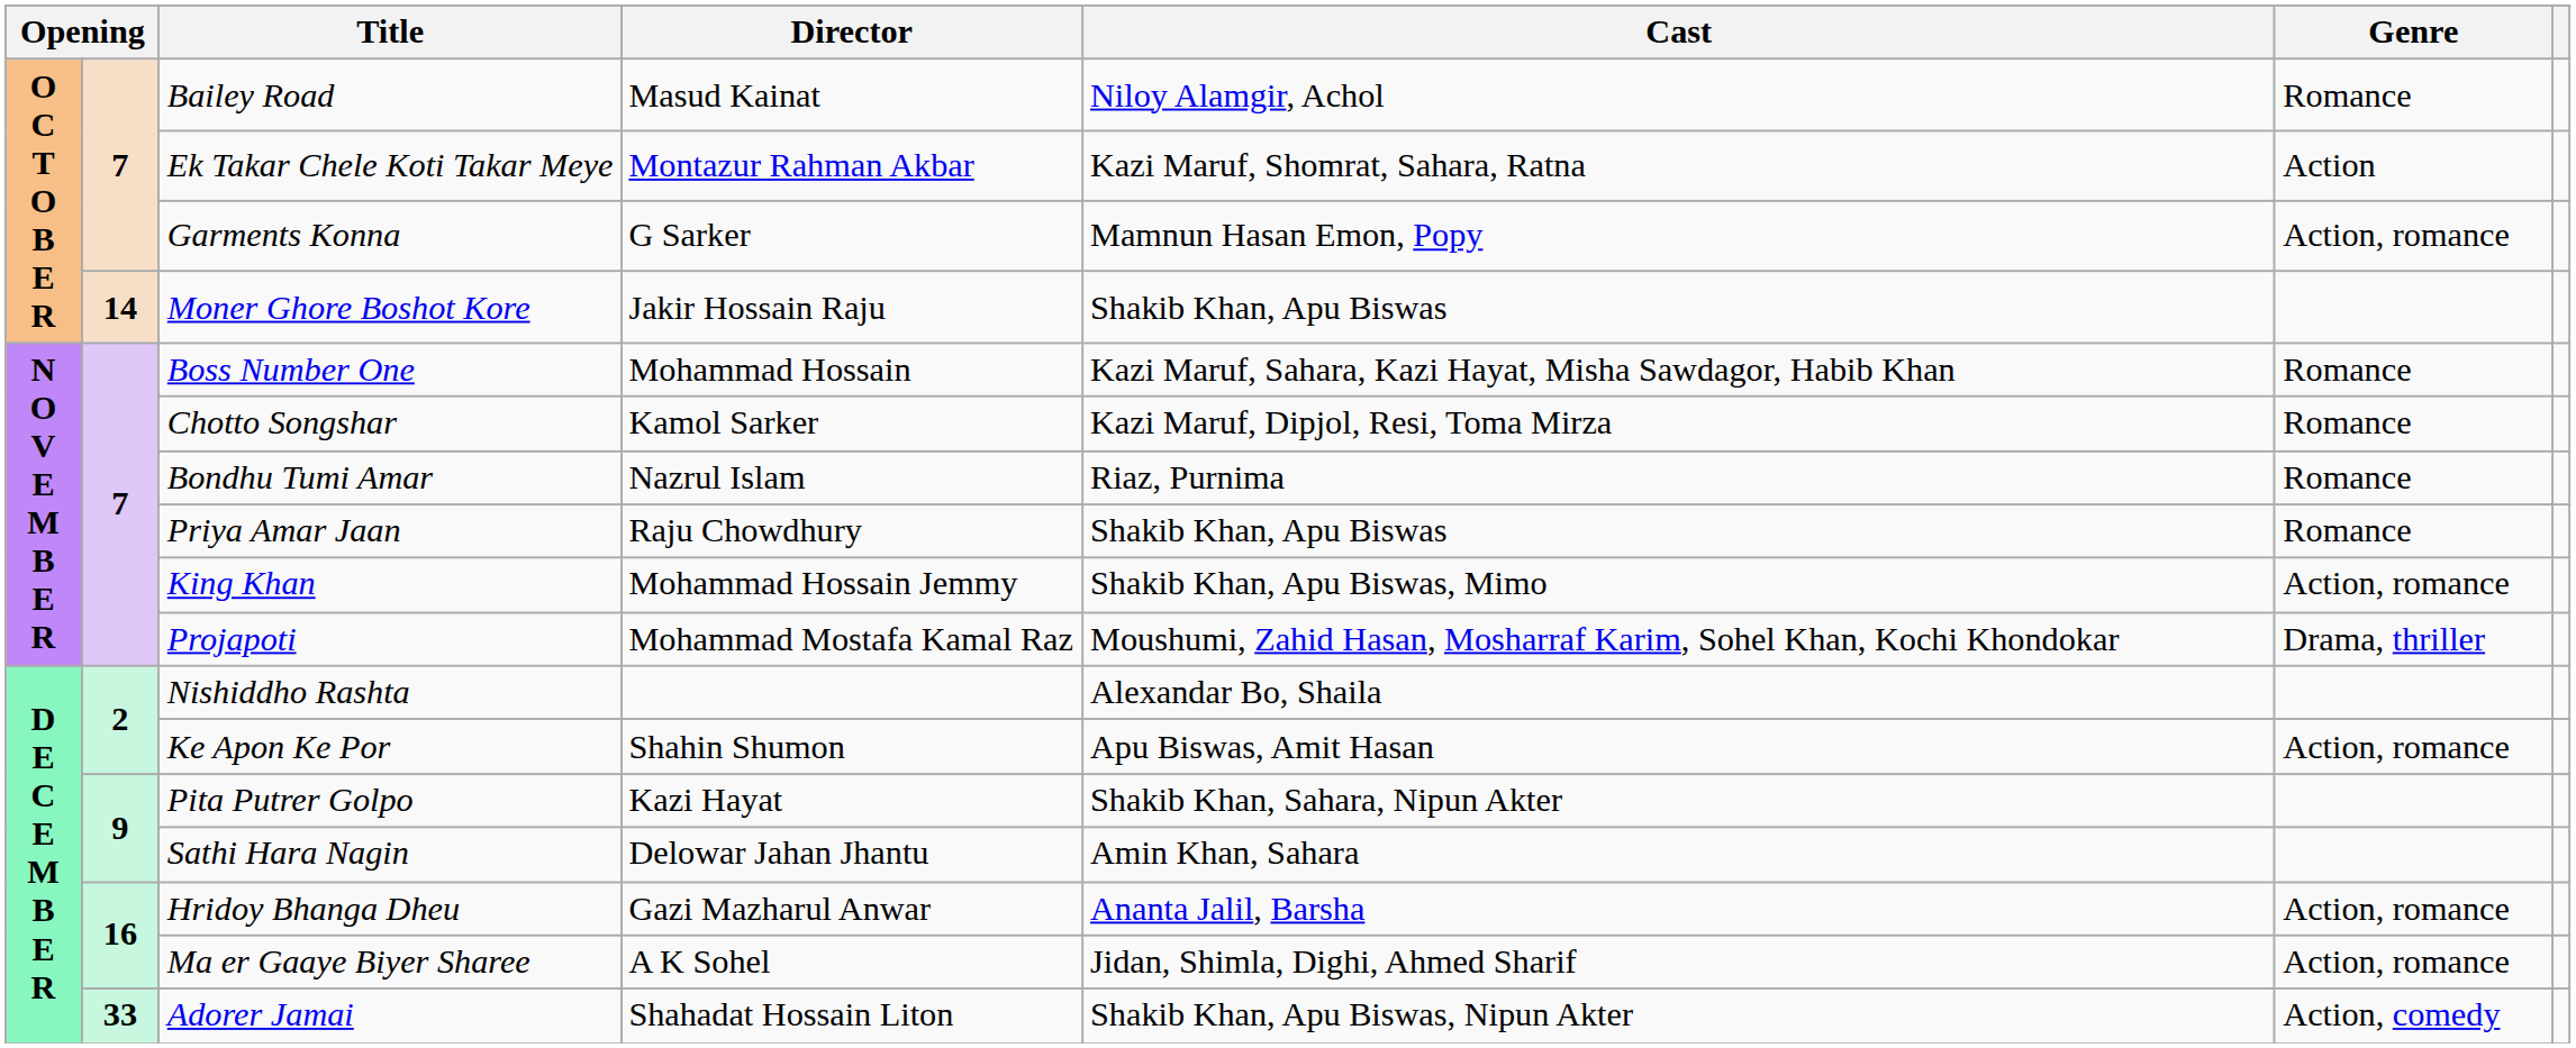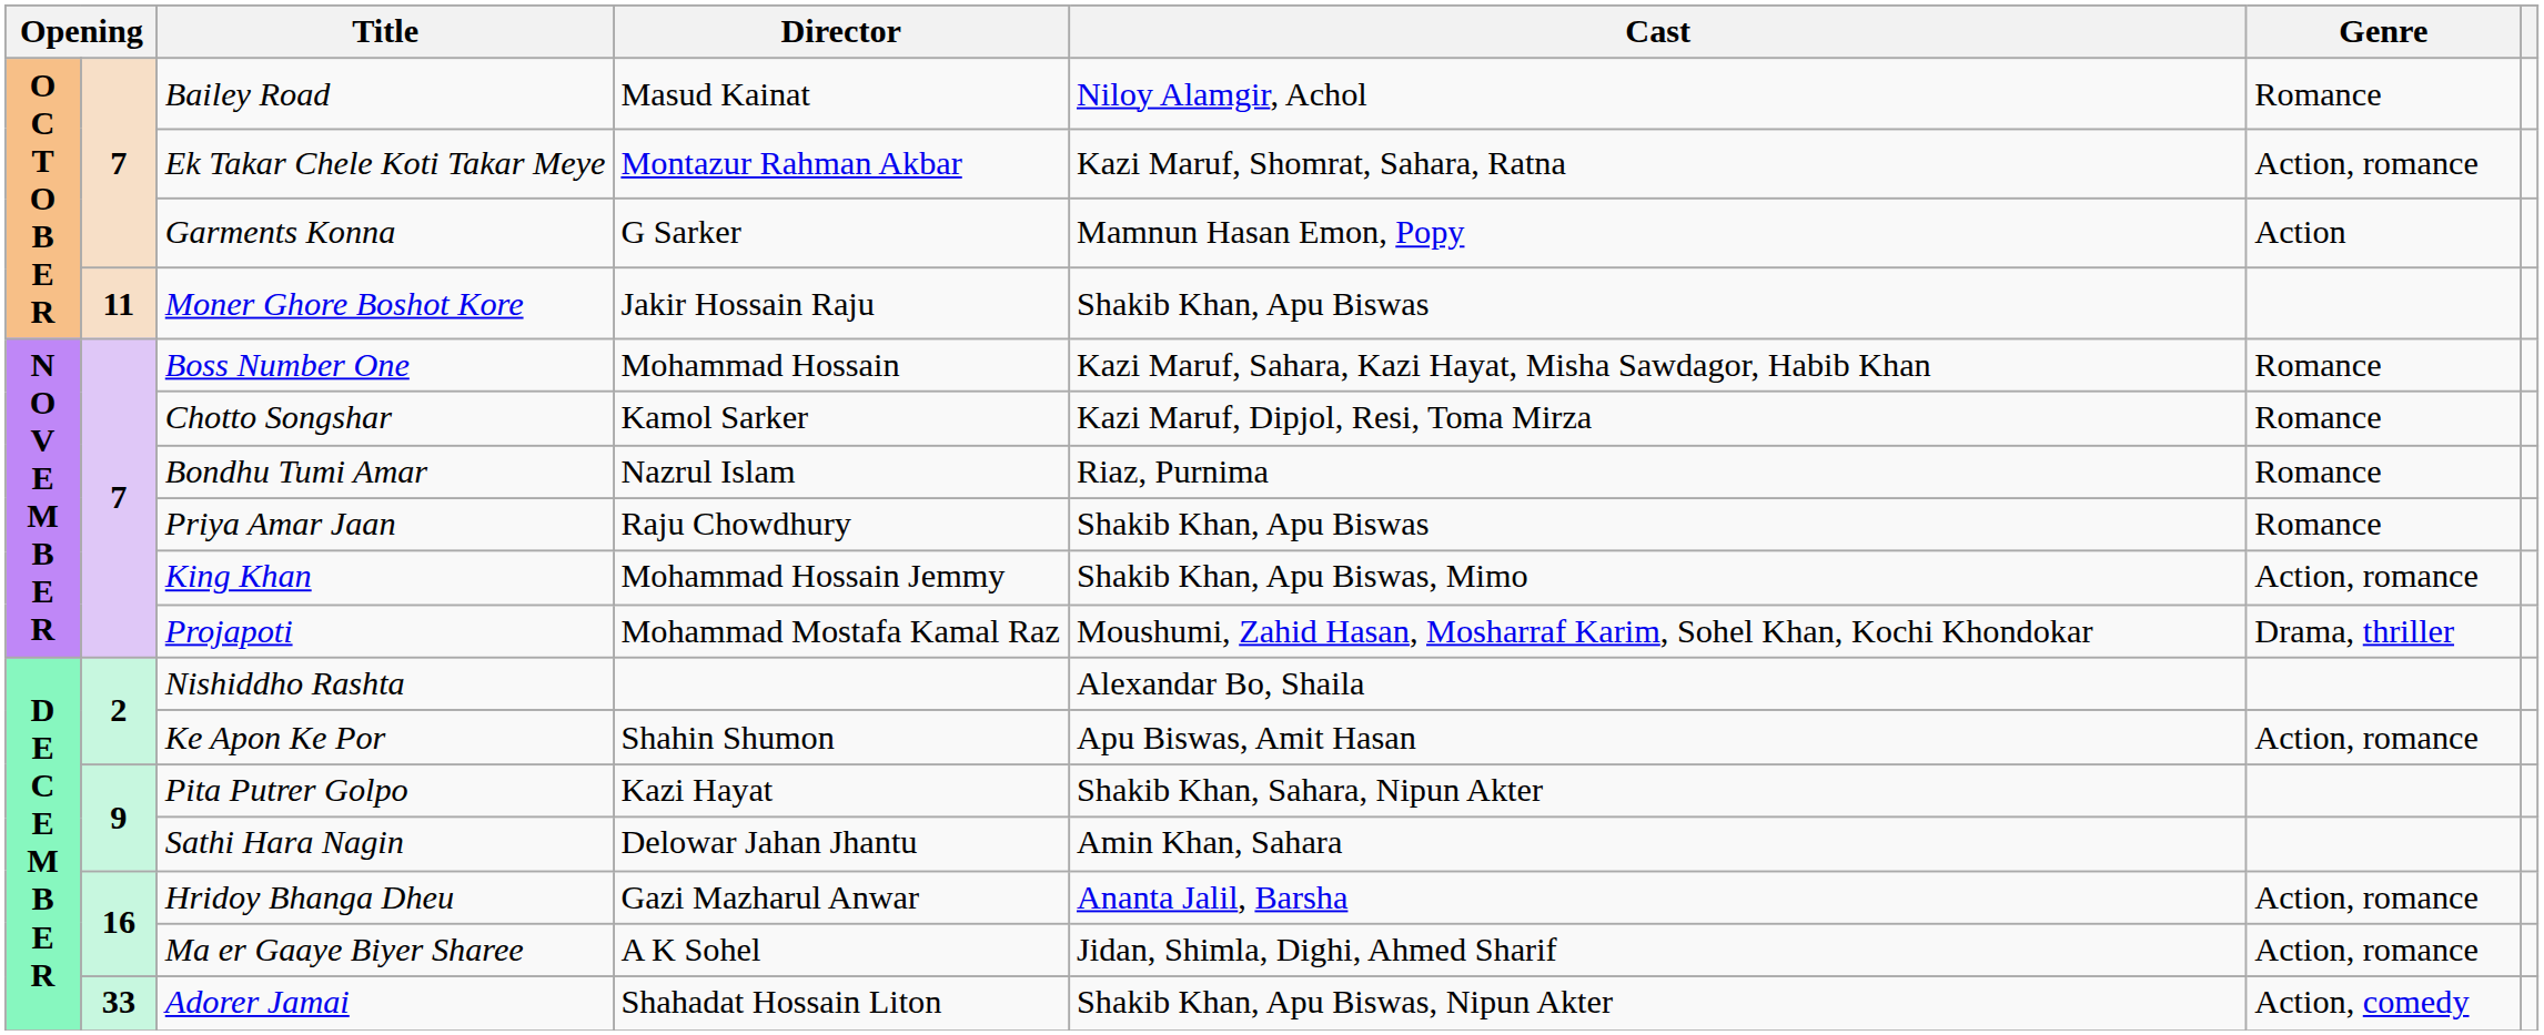 <table class="wikitable sortable">
 <tr>
 <th colspan="2" style="width:6%;">Opening</th>
 <th style="width:18%;">Title</th>
 <th style="width:18%;">Director</th>
 <th>Cast</th>
 <th>Genre</th>
 <th></th>
 </tr>
 <tr>
 <th rowspan="4" style="text-align:center; background:#f7bf87">O<br>C<br>T<br>O<br>B<br>E<br>R</th>
 <td rowspan="3" style="text-align:center; background:#f7dfc7"><strong>7</strong></td>
 <td><em>Bailey Road</em></td>
 <td>Masud Kainat</td>
 <td><a href='#'>Niloy Alamgir</a>, Achol</td>
 <td>Romance</td>
 <td></td>
 </tr>
 <tr>
 <td><em>Ek Takar Chele Koti Takar Meye</em></td>
 <td><a href='#'>Montazur Rahman Akbar</a></td>
 <td>Kazi Maruf, Shomrat, Sahara, Ratna</td>
-<td>Action</td>
+<td>Action, romance</td>
 <td></td>
 </tr>
 <tr>
 <td><em>Garments Konna</em></td>
 <td>G Sarker</td>
 <td>Mamnun Hasan Emon, <a href='#'>Popy</a></td>
-<td>Action, romance</td>
+<td>Action</td>
 <td></td>
 </tr>
 <tr>
-<td rowspan="1" style="text-align:center; background:#f7dfc7"><strong>14</strong></td>
+<td rowspan="1" style="text-align:center; background:#f7dfc7"><strong>11</strong></td>
 <td><em><a href='#'>Moner Ghore Boshot Kore</a></em></td>
 <td>Jakir Hossain Raju</td>
 <td>Shakib Khan, Apu Biswas</td>
 <td></td>
 <td></td>
 </tr>
 <tr>
 <th rowspan="6" style="text-align:center; background:#bf87f7">N<br>O<br>V<br>E<br>M<br>B<br>E<br>R</th>
 <td rowspan="6" style="text-align:center; background:#dfc7f7"><strong>7</strong></td>
 <td><em><a href='#'>Boss Number One</a></em></td>
 <td>Mohammad Hossain</td>
 <td>Kazi Maruf, Sahara, Kazi Hayat, Misha Sawdagor, Habib Khan</td>
 <td>Romance</td>
 <td></td>
 </tr>
 <tr>
 <td><em>Chotto Songshar</em></td>
 <td>Kamol Sarker</td>
 <td>Kazi Maruf, Dipjol, Resi, Toma Mirza</td>
 <td>Romance</td>
 <td></td>
 </tr>
 <tr>
 <td><em>Bondhu Tumi Amar</em></td>
 <td>Nazrul Islam</td>
 <td>Riaz, Purnima</td>
 <td>Romance</td>
 <td></td>
 </tr>
 <tr>
 <td><em>Priya Amar Jaan</em></td>
 <td>Raju Chowdhury</td>
 <td>Shakib Khan, Apu Biswas</td>
 <td>Romance</td>
 <td></td>
 </tr>
 <tr>
 <td><em><a href='#'>King Khan</a></em></td>
 <td>Mohammad Hossain Jemmy</td>
 <td>Shakib Khan, Apu Biswas, Mimo</td>
 <td>Action, romance</td>
 <td></td>
 </tr>
 <tr>
 <td><em><a href='#'>Projapoti</a></em></td>
 <td>Mohammad Mostafa Kamal Raz</td>
 <td>Moushumi, <a href='#'>Zahid Hasan</a>, <a href='#'>Mosharraf Karim</a>, Sohel Khan, Kochi Khondokar </td>
 <td>Drama, <a href='#'>thriller</a></td>
 <td></td>
 </tr>
 <tr>
 <th rowspan="7" style="text-align:center; background:#87f7bf">D<br>E<br>C<br>E<br>M<br>B<br>E<br>R</th>
 <td rowspan="2" style="text-align:center; background:#c7f7df"><strong>2</strong></td>
 <td><em>Nishiddho Rashta</em></td>
 <td></td>
 <td>Alexandar Bo, Shaila</td>
 <td></td>
 <td></td>
 </tr>
 <tr>
 <td><em>Ke Apon Ke Por</em></td>
 <td>Shahin Shumon</td>
 <td>Apu Biswas, Amit Hasan </td>
 <td>Action, romance</td>
 <td></td>
 </tr>
 <tr>
 <td rowspan="2" style="text-align:center; background:#c7f7df"><strong>9</strong></td>
 <td><em>Pita Putrer Golpo</em></td>
 <td>Kazi Hayat</td>
 <td>Shakib Khan, Sahara, Nipun Akter</td>
 <td></td>
 <td></td>
 </tr>
 <tr>
 <td><em>Sathi Hara Nagin</em></td>
 <td>Delowar Jahan Jhantu</td>
 <td>Amin Khan, Sahara </td>
 <td></td>
 <td></td>
 </tr>
 <tr>
 <td rowspan="2" style="text-align:center; background:#c7f7df"><strong>16</strong></td>
 <td><em>Hridoy Bhanga Dheu</em></td>
 <td>Gazi Mazharul Anwar</td>
 <td><a href='#'>Ananta Jalil</a>, <a href='#'>Barsha</a></td>
 <td>Action, romance</td>
 <td></td>
 </tr>
 <tr>
 <td><em>Ma er Gaaye Biyer Sharee</em></td>
 <td>A K Sohel</td>
 <td>Jidan, Shimla, Dighi, Ahmed Sharif </td>
 <td>Action, romance</td>
 <td></td>
 </tr>
 <tr>
 <td rowspan="1" style="text-align:center; background:#c7f7df"><strong>33</strong></td>
 <td><em><a href='#'>Adorer Jamai</a></em></td>
 <td>Shahadat Hossain Liton</td>
 <td>Shakib Khan, Apu Biswas, Nipun Akter</td>
 <td>Action, <a href='#'>comedy</a></td>
 <td></td>
 </tr>
 </table>
